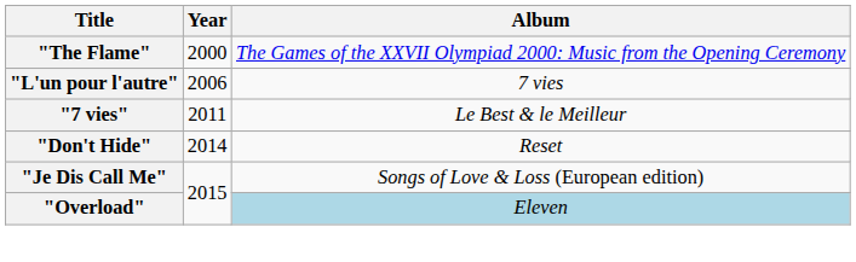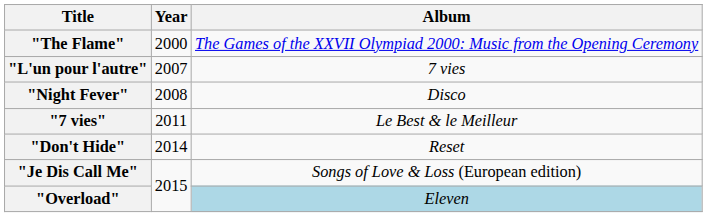 <table class="wikitable plainrowheaders" style="text-align:center;">
 <tr>
 <th scope="col">Title</th>
 <th scope="col">Year</th>
 <th scope="col">Album</th>
 </tr>
 <tr>
 <th scope="row">"The Flame"</th>
 <td>2000</td>
 <td><em><a href='#'>The Games of the XXVII Olympiad 2000: Music from the Opening Ceremony</a></em></td>
 </tr>
 <tr>
 <th scope="row">"L'un pour l'autre"</th>
-<td>2006</td>
+<td>2007</td>
 <td><em>7 vies</em></td>
+</tr>
+<tr>
+<th scope="row">"Night Fever"</th>
+<td>2008</td>
+<td><em>Disco</em></td>
 </tr>
 <tr>
 <th scope="row">"7 vies"</th>
 <td>2011</td>
 <td><em>Le Best & le Meilleur</em></td>
 </tr>
 <tr>
 <th scope="row">"Don't Hide"</th>
 <td>2014</td>
 <td><em>Reset</em></td>
 </tr>
 <tr>
 <th scope="row">"Je Dis Call Me"</th>
 <td rowspan=2>2015</td>
 <td><em>Songs of Love & Loss</em> (European edition)</td>
 </tr>
 <tr>
 <th scope="row">"Overload"</th>
 <td style="background: lightblue;"><em>Eleven</em></td>
 </tr>
 </table>
